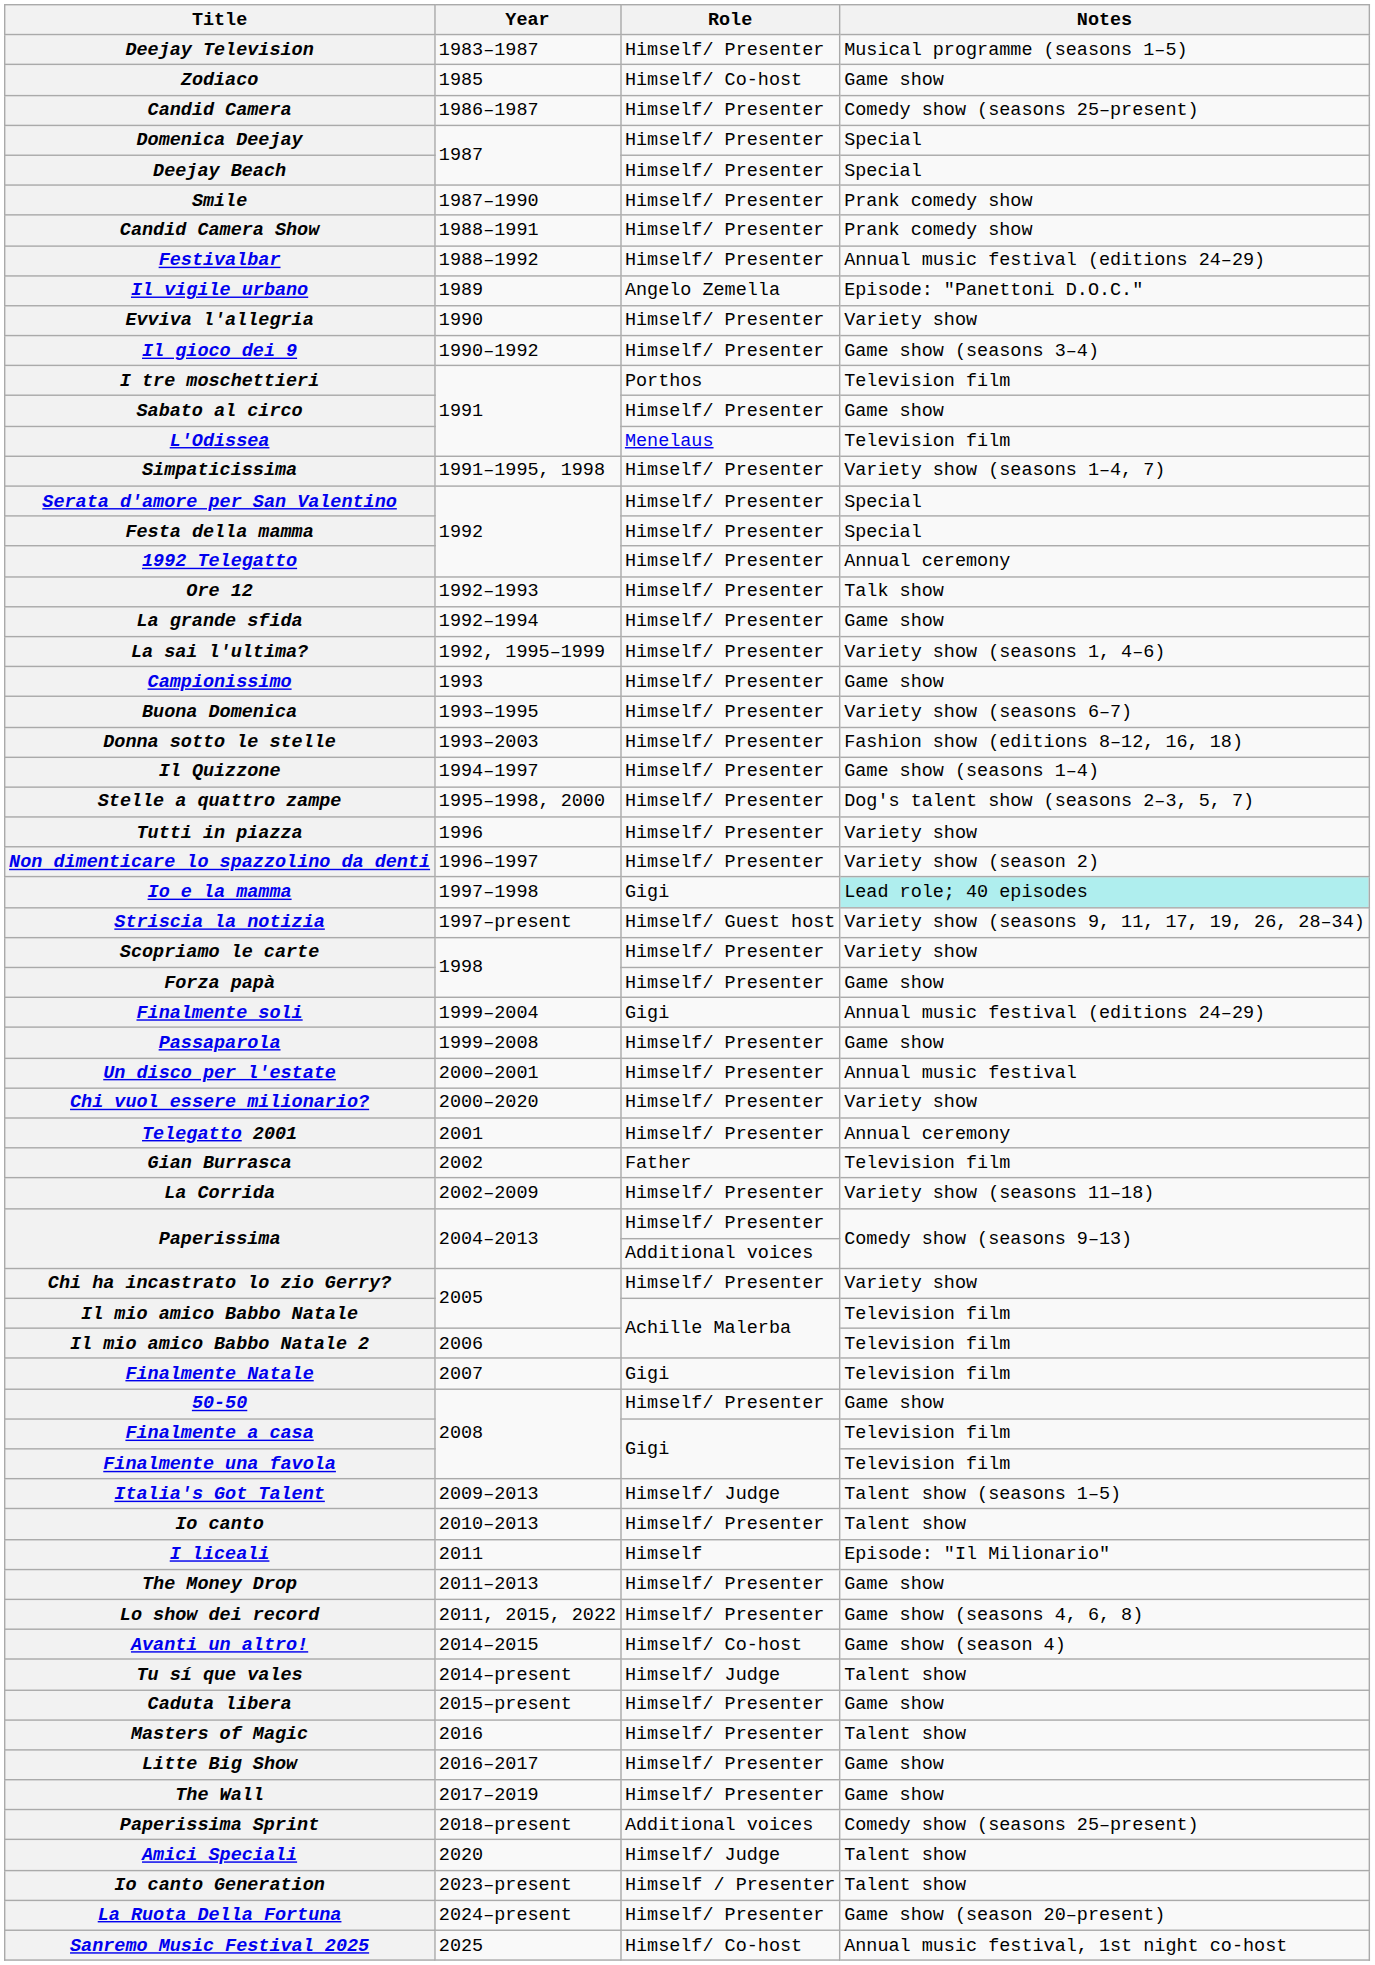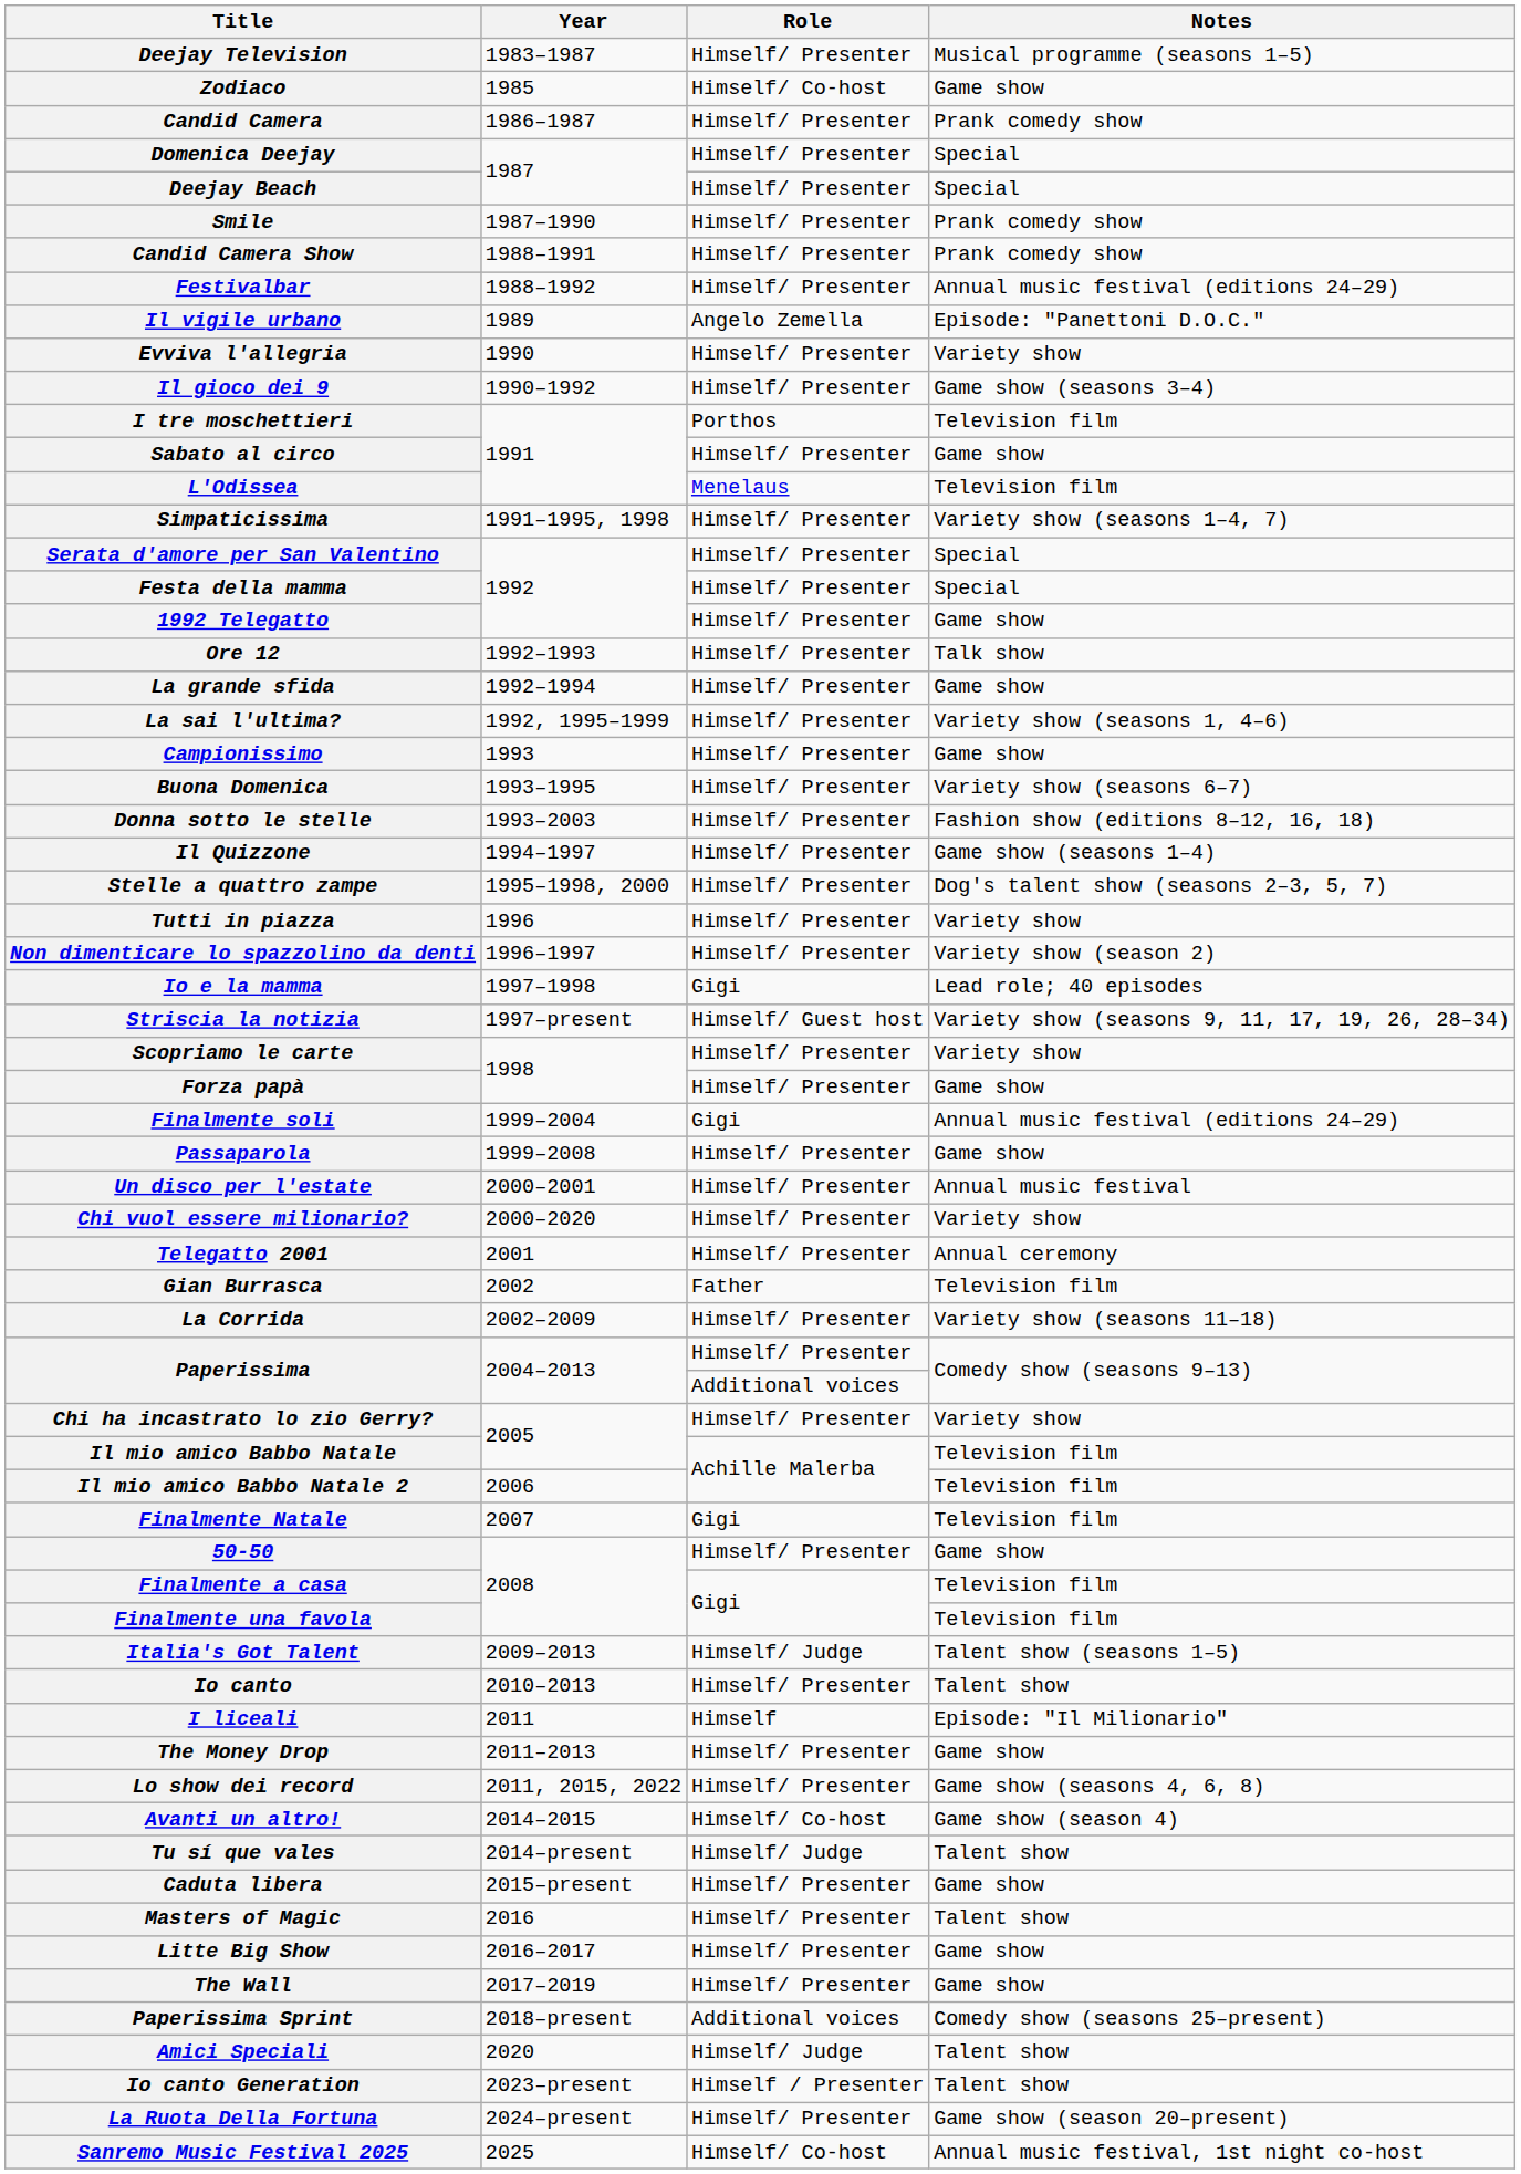 <table class="wikitable plainrowheaders" style="text-align:left;">
 <tr>
 <th>Title</th>
 <th>Year</th>
 <th>Role</th>
 <th>Notes</th>
 </tr>
 <tr>
 <th scope="row"><em>Deejay Television</em></th>
 <td>1983–1987</td>
 <td>Himself/ Presenter</td>
 <td>Musical programme (seasons 1–5)</td>
 </tr>
 <tr>
 <th scope="row"><em>Zodiaco</em></th>
 <td>1985</td>
 <td>Himself/ Co-host</td>
 <td>Game show</td>
 </tr>
 <tr>
 <th scope="row"><em>Candid Camera</em></th>
 <td>1986–1987</td>
 <td>Himself/ Presenter</td>
-<td>Comedy show (seasons 25–present)</td>
+<td>Prank comedy show</td>
 </tr>
 <tr>
 <th scope="row"><em>Domenica Deejay</em></th>
 <td rowspan="2">1987</td>
 <td>Himself/ Presenter</td>
 <td>Special</td>
 </tr>
 <tr>
 <th scope="row"><em>Deejay Beach</em></th>
 <td>Himself/ Presenter</td>
 <td>Special</td>
 </tr>
 <tr>
 <th scope="row"><em>Smile</em></th>
 <td>1987–1990</td>
 <td>Himself/ Presenter</td>
 <td>Prank comedy show</td>
 </tr>
 <tr>
 <th scope="row"><em>Candid Camera Show</em></th>
 <td>1988–1991</td>
 <td>Himself/ Presenter</td>
 <td>Prank comedy show</td>
 </tr>
 <tr>
 <th scope="row"><em><a href='#'>Festivalbar</a></em></th>
 <td>1988–1992</td>
 <td>Himself/ Presenter</td>
 <td>Annual music festival (editions 24–29)</td>
 </tr>
 <tr>
 <th scope="row"><em><a href='#'>Il vigile urbano</a></em></th>
 <td>1989</td>
 <td>Angelo Zemella</td>
 <td>Episode: "Panettoni D.O.C."</td>
 </tr>
 <tr>
 <th scope="row"><em>Evviva l'allegria</em></th>
 <td>1990</td>
 <td>Himself/ Presenter</td>
 <td>Variety show</td>
 </tr>
 <tr>
 <th scope="row"><em><a href='#'>Il gioco dei 9</a></em></th>
 <td>1990–1992</td>
 <td>Himself/ Presenter</td>
 <td>Game show (seasons 3–4)</td>
 </tr>
 <tr>
 <th scope="row"><em>I tre moschettieri</em></th>
 <td rowspan="3">1991</td>
 <td>Porthos</td>
 <td>Television film</td>
 </tr>
 <tr>
 <th scope="row"><em>Sabato al circo</em></th>
 <td>Himself/ Presenter</td>
 <td>Game show</td>
 </tr>
 <tr>
 <th scope="row"><em><a href='#'>L'Odissea</a></em></th>
 <td><a href='#'>Menelaus</a></td>
 <td>Television film</td>
 </tr>
 <tr>
 <th scope="row"><em>Simpaticissima</em></th>
 <td>1991–1995, 1998</td>
 <td>Himself/ Presenter</td>
 <td>Variety show (seasons 1–4, 7)</td>
 </tr>
 <tr>
 <th scope="row"><em><a href='#'>Serata d'amore per San Valentino</a></em></th>
 <td rowspan="3">1992</td>
 <td>Himself/ Presenter</td>
 <td>Special</td>
 </tr>
 <tr>
 <th scope="row"><em>Festa della mamma</em></th>
 <td>Himself/ Presenter</td>
 <td>Special</td>
 </tr>
 <tr>
 <th scope="row"><em><a href='#'>1992 Telegatto</a></em></th>
 <td>Himself/ Presenter</td>
-<td>Annual ceremony</td>
+<td>Game show</td>
 </tr>
 <tr>
 <th scope="row"><em>Ore 12</em></th>
 <td>1992–1993</td>
 <td>Himself/ Presenter</td>
 <td>Talk show</td>
 </tr>
 <tr>
 <th scope="row"><em>La grande sfida</em></th>
 <td>1992–1994</td>
 <td>Himself/ Presenter</td>
 <td>Game show</td>
 </tr>
 <tr>
 <th scope="row"><em>La sai l'ultima?</em></th>
 <td>1992, 1995–1999</td>
 <td>Himself/ Presenter</td>
 <td>Variety show (seasons 1, 4–6)</td>
 </tr>
 <tr>
 <th scope="row"><em><a href='#'>Campionissimo</a></em></th>
 <td>1993</td>
 <td>Himself/ Presenter</td>
 <td>Game show</td>
 </tr>
 <tr>
 <th scope="row"><em>Buona Domenica</em></th>
 <td>1993–1995</td>
 <td>Himself/ Presenter</td>
 <td>Variety show (seasons 6–7)</td>
 </tr>
 <tr>
 <th scope="row"><em>Donna sotto le stelle</em></th>
 <td>1993–2003</td>
 <td>Himself/ Presenter</td>
 <td>Fashion show (editions 8–12, 16, 18)</td>
 </tr>
 <tr>
 <th scope="row"><em>Il Quizzone</em></th>
 <td>1994–1997</td>
 <td>Himself/ Presenter</td>
 <td>Game show (seasons 1–4)</td>
 </tr>
 <tr>
 <th scope="row"><em>Stelle a quattro zampe</em></th>
 <td>1995–1998, 2000</td>
 <td>Himself/ Presenter</td>
 <td>Dog's talent show (seasons 2–3, 5, 7)</td>
 </tr>
 <tr>
 <th scope="row"><em>Tutti in piazza</em></th>
 <td>1996</td>
 <td>Himself/ Presenter</td>
 <td>Variety show</td>
 </tr>
 <tr>
 <th scope="row"><em><a href='#'>Non dimenticare lo spazzolino da denti</a></em></th>
 <td>1996–1997</td>
 <td>Himself/ Presenter</td>
 <td>Variety show (season 2)</td>
 </tr>
 <tr>
 <th scope="row"><em><a href='#'>Io e la mamma</a></em></th>
 <td>1997–1998</td>
 <td>Gigi</td>
-<td style="background: paleturquoise;">Lead role; 40 episodes</td>
+<td>Lead role; 40 episodes</td>
 </tr>
 <tr>
 <th scope="row"><em><a href='#'>Striscia la notizia</a></em></th>
 <td>1997–present</td>
 <td>Himself/ Guest host</td>
 <td>Variety show (seasons 9, 11, 17, 19, 26, 28–34)</td>
 </tr>
 <tr>
 <th scope="row"><em>Scopriamo le carte</em></th>
 <td rowspan="2">1998</td>
 <td>Himself/ Presenter</td>
 <td>Variety show</td>
 </tr>
 <tr>
 <th scope="row"><em>Forza papà</em></th>
 <td>Himself/ Presenter</td>
 <td>Game show</td>
 </tr>
 <tr>
 <th scope="row"><em><a href='#'>Finalmente soli</a></em></th>
 <td>1999–2004</td>
 <td>Gigi</td>
 <td>Annual music festival (editions 24–29)</td>
 </tr>
 <tr>
 <th scope="row"><em><a href='#'>Passaparola</a></em></th>
 <td>1999–2008</td>
 <td>Himself/ Presenter</td>
 <td>Game show</td>
 </tr>
 <tr>
 <th scope="row"><em><a href='#'>Un disco per l'estate</a></em></th>
 <td>2000–2001</td>
 <td>Himself/ Presenter</td>
 <td>Annual music festival</td>
 </tr>
 <tr>
 <th scope="row"><em><a href='#'>Chi vuol essere milionario?</a></em></th>
 <td>2000–2020</td>
 <td>Himself/ Presenter</td>
 <td>Variety show</td>
 </tr>
 <tr>
 <th scope="row"><em><a href='#'>Telegatto</a> 2001</em></th>
 <td>2001</td>
 <td>Himself/ Presenter</td>
 <td>Annual ceremony</td>
 </tr>
 <tr>
 <th scope="row"><em>Gian Burrasca</em></th>
 <td>2002</td>
 <td>Father</td>
 <td>Television film</td>
 </tr>
 <tr>
 <th scope="row"><em>La Corrida</em></th>
 <td>2002–2009</td>
 <td>Himself/ Presenter</td>
 <td>Variety show (seasons 11–18)</td>
 </tr>
 <tr>
 <th scope="row" rowspan="2"><em>Paperissima</em></th>
 <td rowspan="2">2004–2013</td>
 <td>Himself/ Presenter</td>
 <td rowspan="2">Comedy show (seasons 9–13)</td>
 </tr>
 <tr>
 <td>Additional voices</td>
 </tr>
 <tr>
 <th scope="row"><em>Chi ha incastrato lo zio Gerry?</em></th>
 <td rowspan="2">2005</td>
 <td>Himself/ Presenter</td>
 <td>Variety show</td>
 </tr>
 <tr>
 <th scope="row"><em>Il mio amico Babbo Natale</em></th>
 <td rowspan="2">Achille Malerba</td>
 <td>Television film</td>
 </tr>
 <tr>
 <th scope="row"><em>Il mio amico Babbo Natale 2</em></th>
 <td>2006</td>
 <td>Television film</td>
 </tr>
 <tr>
 <th scope="row"><em><a href='#'>Finalmente Natale</a></em></th>
 <td>2007</td>
 <td>Gigi</td>
 <td>Television film</td>
 </tr>
 <tr>
 <th scope="row"><em><a href='#'>50-50</a></em></th>
 <td rowspan="3">2008</td>
 <td>Himself/ Presenter</td>
 <td>Game show</td>
 </tr>
 <tr>
 <th scope="row"><em><a href='#'>Finalmente a casa</a></em></th>
 <td rowspan="2">Gigi</td>
 <td>Television film</td>
 </tr>
 <tr>
 <th scope="row"><em><a href='#'>Finalmente una favola</a></em></th>
 <td>Television film</td>
 </tr>
 <tr>
 <th scope="row"><em><a href='#'>Italia's Got Talent</a></em></th>
 <td>2009–2013</td>
 <td>Himself/ Judge</td>
 <td>Talent show (seasons 1–5)</td>
 </tr>
 <tr>
 <th scope="row"><em>Io canto</em></th>
 <td>2010–2013</td>
 <td>Himself/ Presenter</td>
 <td>Talent show</td>
 </tr>
 <tr>
 <th scope="row"><em><a href='#'>I liceali</a></em></th>
 <td>2011</td>
 <td>Himself</td>
 <td>Episode: "Il Milionario"</td>
 </tr>
 <tr>
 <th scope="row"><em>The Money Drop</em></th>
 <td>2011–2013</td>
 <td>Himself/ Presenter</td>
 <td>Game show</td>
 </tr>
 <tr>
 <th scope="row"><em>Lo show dei record</em></th>
 <td>2011, 2015, 2022</td>
 <td>Himself/ Presenter</td>
 <td>Game show (seasons 4, 6, 8)</td>
 </tr>
 <tr>
 <th scope="row"><em><a href='#'>Avanti un altro!</a></em></th>
 <td>2014–2015</td>
 <td>Himself/ Co-host</td>
 <td>Game show (season 4)</td>
 </tr>
 <tr>
 <th scope="row"><em>Tu sí que vales</em></th>
 <td>2014–present</td>
 <td>Himself/ Judge</td>
 <td>Talent show</td>
 </tr>
 <tr>
 <th scope="row"><em>Caduta libera</em></th>
 <td>2015–present</td>
 <td>Himself/ Presenter</td>
 <td>Game show</td>
 </tr>
 <tr>
 <th scope="row"><em>Masters of Magic</em></th>
 <td>2016</td>
 <td>Himself/ Presenter</td>
 <td>Talent show</td>
 </tr>
 <tr>
 <th scope="row"><em>Litte Big Show</em></th>
 <td>2016–2017</td>
 <td>Himself/ Presenter</td>
 <td>Game show</td>
 </tr>
 <tr>
 <th scope="row"><em>The Wall</em></th>
 <td>2017–2019</td>
 <td>Himself/ Presenter</td>
 <td>Game show</td>
 </tr>
 <tr>
 <th scope="row"><em>Paperissima Sprint</em></th>
 <td>2018–present</td>
 <td>Additional voices</td>
 <td>Comedy show (seasons 25–present)</td>
 </tr>
 <tr>
 <th scope="row"><em><a href='#'>Amici Speciali</a></em></th>
 <td>2020</td>
 <td>Himself/ Judge</td>
 <td>Talent show</td>
 </tr>
 <tr>
 <th scope=row><em>Io canto Generation</em></th>
 <td>2023–present</td>
 <td>Himself / Presenter</td>
 <td>Talent show</td>
 </tr>
 <tr>
 <th scope=row><em><a href='#'>La Ruota Della Fortuna</a></em></th>
 <td>2024–present</td>
 <td>Himself/ Presenter</td>
 <td>Game show (season 20–present)</td>
 </tr>
 <tr>
 <th scope=row><em><a href='#'>Sanremo Music Festival 2025</a></em></th>
 <td>2025</td>
 <td>Himself/ Co-host</td>
 <td>Annual music festival, 1st night co-host</td>
 </tr>
 </table>
